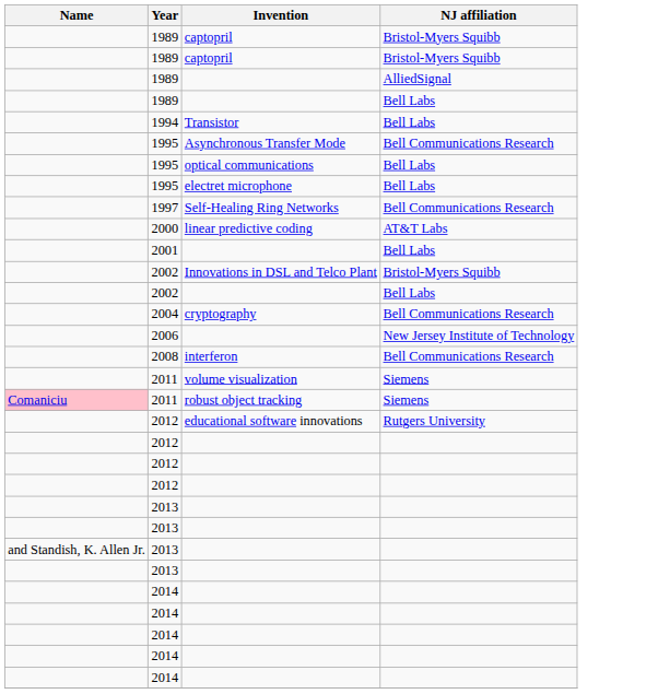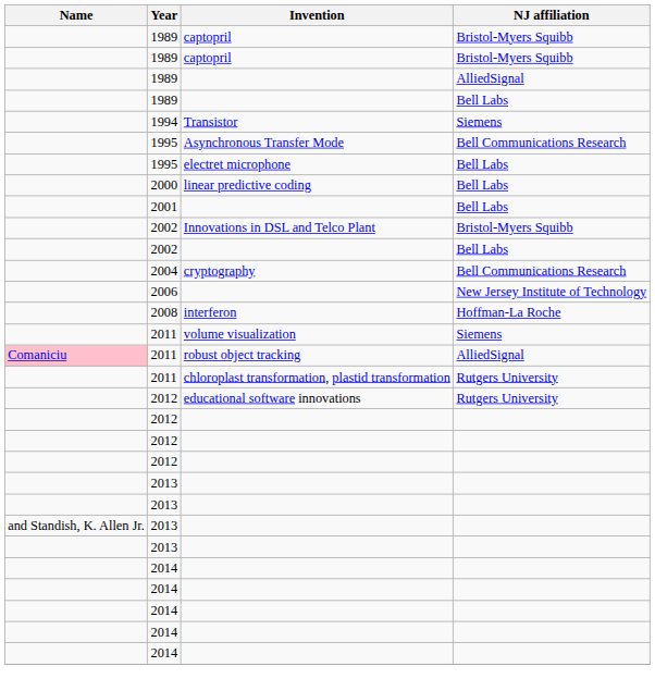 <table class="wikitable sortable" style="font-size:100%">
 <tr>
 <th>Name</th>
 <th>Year</th>
 <th>Invention</th>
 <th>NJ affiliation</th>
 </tr>
 <tr>
 <td></td>
 <td>1989</td>
 <td><a href='#'>captopril</a></td>
 <td><a href='#'>Bristol-Myers Squibb</a></td>
 </tr>
 <tr>
 <td></td>
 <td>1989</td>
 <td><a href='#'>captopril</a></td>
 <td><a href='#'>Bristol-Myers Squibb</a></td>
 </tr>
 <tr>
 <td></td>
 <td>1989</td>
 <td></td>
 <td><a href='#'>AlliedSignal</a></td>
 </tr>
 <tr>
 <td></td>
 <td>1989</td>
 <td></td>
 <td><a href='#'>Bell Labs</a></td>
 </tr>
 <tr>
 <td></td>
 <td>1994</td>
 <td><a href='#'>Transistor</a></td>
-<td><a href='#'>Bell Labs</a></td>
+<td><a href='#'>Siemens</a></td>
 </tr>
 <tr>
 <td></td>
 <td>1995</td>
 <td><a href='#'>Asynchronous Transfer Mode</a></td>
 <td><a href='#'>Bell Communications Research</a></td>
 </tr>
 <tr>
 <td></td>
 <td>1995</td>
-<td><a href='#'>optical communications</a></td>
-<td><a href='#'>Bell Labs</a></td>
-</tr>
-<tr>
-<td></td>
-<td>1995</td>
 <td><a href='#'>electret microphone</a></td>
 <td><a href='#'>Bell Labs</a></td>
 </tr>
 <tr>
 <td></td>
-<td>1997</td>
-<td><a href='#'>Self-Healing Ring Networks</a></td>
-<td><a href='#'>Bell Communications Research</a></td>
-</tr>
-<tr>
-<td></td>
 <td>2000</td>
 <td><a href='#'>linear predictive coding</a></td>
-<td><a href='#'>AT&T Labs</a></td>
+<td><a href='#'>Bell Labs</a></td>
 </tr>
 <tr>
 <td></td>
 <td>2001</td>
 <td></td>
 <td><a href='#'>Bell Labs</a></td>
 </tr>
 <tr>
 <td></td>
 <td>2002</td>
 <td><a href='#'>Innovations in DSL and Telco Plant</a></td>
 <td><a href='#'>Bristol-Myers Squibb</a></td>
 </tr>
 <tr>
 <td></td>
 <td>2002</td>
 <td></td>
 <td><a href='#'>Bell Labs</a></td>
 </tr>
 <tr>
 <td></td>
 <td>2004</td>
 <td><a href='#'>cryptography</a></td>
 <td><a href='#'>Bell Communications Research</a></td>
 </tr>
 <tr>
 <td></td>
 <td>2006</td>
 <td></td>
 <td><a href='#'>New Jersey Institute of Technology</a></td>
 </tr>
 <tr>
 <td></td>
 <td>2008</td>
 <td><a href='#'>interferon</a></td>
-<td><a href='#'>Bell Communications Research</a></td>
+<td><a href='#'>Hoffman-La Roche</a></td>
 </tr>
 <tr>
 <td></td>
 <td>2011</td>
 <td><a href='#'>volume visualization</a></td>
 <td><a href='#'>Siemens</a></td>
 </tr>
 <tr>
 <td style="background: pink;"><a href='#'>Comaniciu</a></td>
 <td>2011</td>
 <td><a href='#'>robust object tracking</a></td>
-<td><a href='#'>Siemens</a></td>
+<td><a href='#'>AlliedSignal</a></td>
+</tr>
+<tr>
+<td></td>
+<td>2011</td>
+<td><a href='#'>chloroplast transformation</a>, <a href='#'>plastid transformation</a></td>
+<td><a href='#'>Rutgers University</a></td>
 </tr>
 <tr>
 <td></td>
 <td>2012</td>
 <td><a href='#'>educational software</a> innovations</td>
 <td><a href='#'>Rutgers University</a></td>
 </tr>
 <tr>
 <td></td>
 <td>2012</td>
 <td></td>
 <td></td>
 </tr>
 <tr>
 <td></td>
 <td>2012</td>
 <td></td>
 <td></td>
 </tr>
 <tr>
 <td></td>
 <td>2012</td>
 <td></td>
 <td></td>
 </tr>
 <tr>
 <td></td>
 <td>2013</td>
 <td></td>
 <td></td>
 </tr>
 <tr>
 <td></td>
 <td>2013</td>
 <td></td>
 <td></td>
 </tr>
 <tr>
 <td> and Standish, K. Allen Jr.</td>
 <td>2013</td>
 <td></td>
 <td></td>
 </tr>
 <tr>
 <td></td>
 <td>2013</td>
 <td></td>
 <td></td>
 </tr>
 <tr>
 <td></td>
 <td>2014</td>
 <td></td>
 <td></td>
 </tr>
 <tr>
 <td></td>
 <td>2014</td>
 <td></td>
 <td></td>
 </tr>
 <tr>
 <td></td>
 <td>2014</td>
 <td></td>
 <td></td>
 </tr>
 <tr>
 <td></td>
 <td>2014</td>
 <td></td>
 <td></td>
 </tr>
 <tr>
 <td></td>
 <td>2014</td>
 <td></td>
 <td></td>
 </tr>
 <tr>
 </tr>
 </table>
